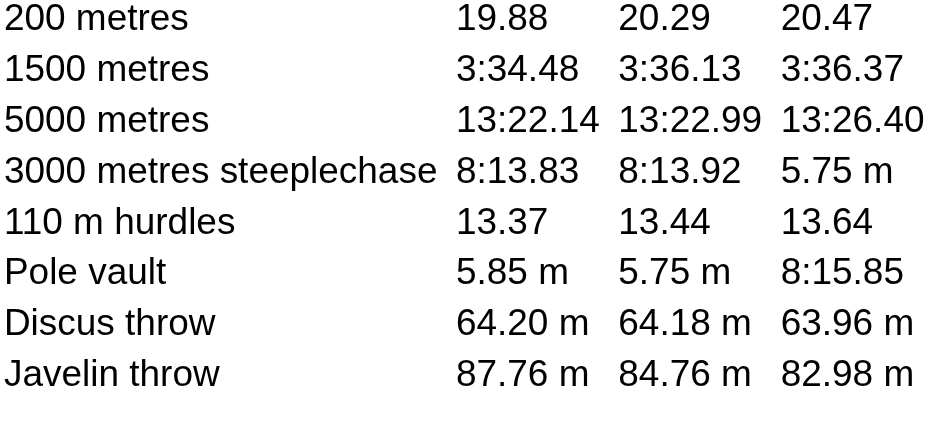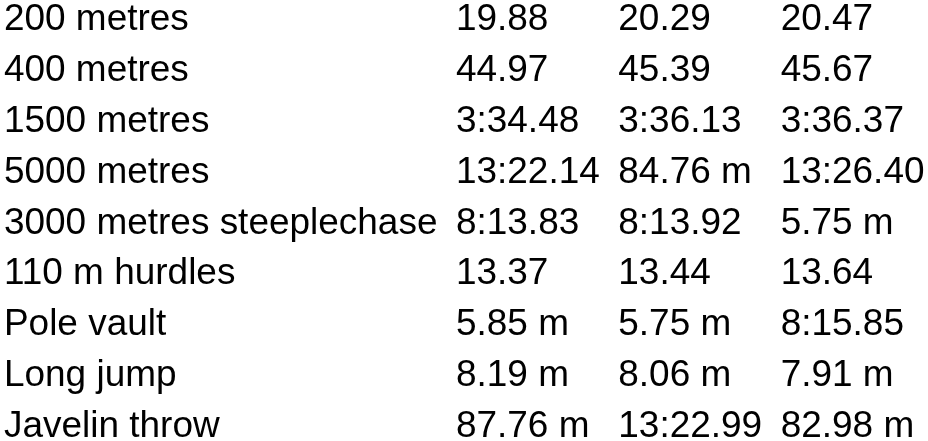 <table>
 <tr>
 <td>200 metres</td>
 <td></td>
 <td>19.88</td>
 <td></td>
 <td>20.29</td>
 <td></td>
 <td>20.47</td>
+</tr>
+<tr>
+<td>400 metres</td>
+<td></td>
+<td>44.97</td>
+<td></td>
+<td>45.39</td>
+<td></td>
+<td>45.67</td>
 </tr>
 <tr>
 <td>1500 metres</td>
 <td></td>
 <td>3:34.48</td>
 <td></td>
 <td>3:36.13</td>
 <td></td>
 <td>3:36.37</td>
 </tr>
 <tr>
 <td>5000 metres</td>
 <td></td>
 <td>13:22.14</td>
 <td></td>
-<td>13:22.99</td>
+<td>84.76 m</td>
 <td></td>
 <td>13:26.40</td>
 </tr>
 <tr>
 <td>3000 metres steeplechase</td>
 <td></td>
 <td>8:13.83</td>
 <td></td>
 <td>8:13.92</td>
 <td></td>
 <td>5.75 m</td>
 </tr>
 <tr>
 <td>110 m hurdles</td>
 <td></td>
 <td>13.37</td>
 <td></td>
 <td>13.44</td>
 <td></td>
 <td>13.64</td>
 </tr>
 <tr>
 <td>Pole vault</td>
 <td></td>
 <td>5.85 m</td>
 <td></td>
 <td>5.75 m</td>
 <td></td>
 <td>8:15.85</td>
 </tr>
 <tr>
-<td>Discus throw</td>
+<td>Long jump</td>
 <td></td>
-<td>64.20 m</td>
+<td>8.19 m</td>
 <td></td>
-<td>64.18 m</td>
+<td>8.06 m</td>
 <td></td>
-<td>63.96 m</td>
+<td>7.91 m</td>
 </tr>
 <tr>
 <td>Javelin throw</td>
 <td></td>
 <td>87.76 m</td>
 <td></td>
-<td>84.76 m</td>
+<td>13:22.99</td>
 <td></td>
 <td>82.98 m</td>
 </tr>
 </table>
